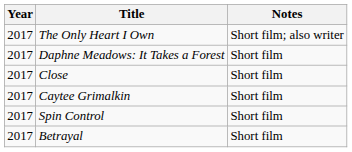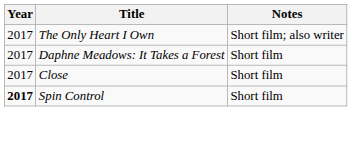 <table class="wikitable">
 <tr>
 <th>Year</th>
 <th>Title</th>
 <th>Notes</th>
 </tr>
 <tr>
 <td>2017</td>
 <td><em>The Only Heart I Own</em></td>
 <td>Short film; also writer</td>
 </tr>
 <tr>
 <td>2017</td>
 <td><em>Daphne Meadows: It Takes a Forest</em></td>
 <td>Short film</td>
 </tr>
 <tr>
 <td>2017</td>
 <td><em>Close</em></td>
 <td>Short film</td>
 </tr>
 <tr>
-<td>2017</td>
-<td><em>Caytee Grimalkin</em></td>
-<td>Short film</td>
-</tr>
-<tr>
-<td>2017</td>
+<td><strong>2017</strong></td>
 <td><em>Spin Control</em></td>
 <td>Short film</td>
 </tr>
-<tr>
-<td>2017</td>
-<td><em>Betrayal</em></td>
-<td>Short film</td>
-</tr>
 </table>
